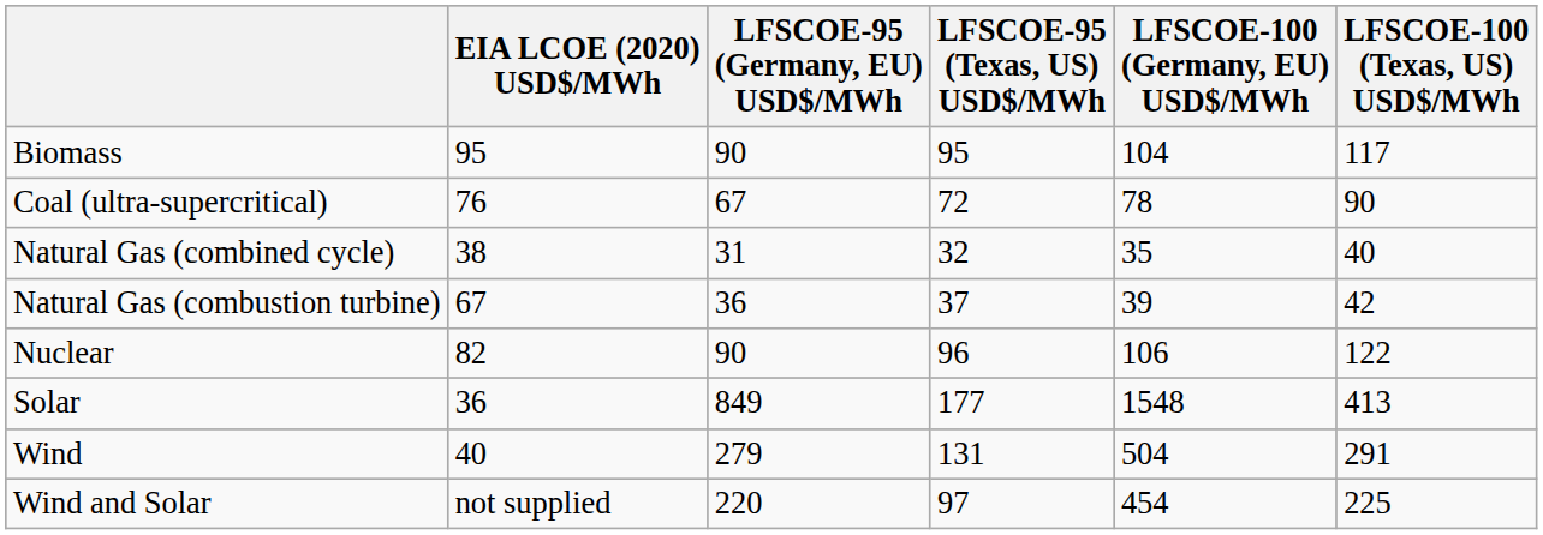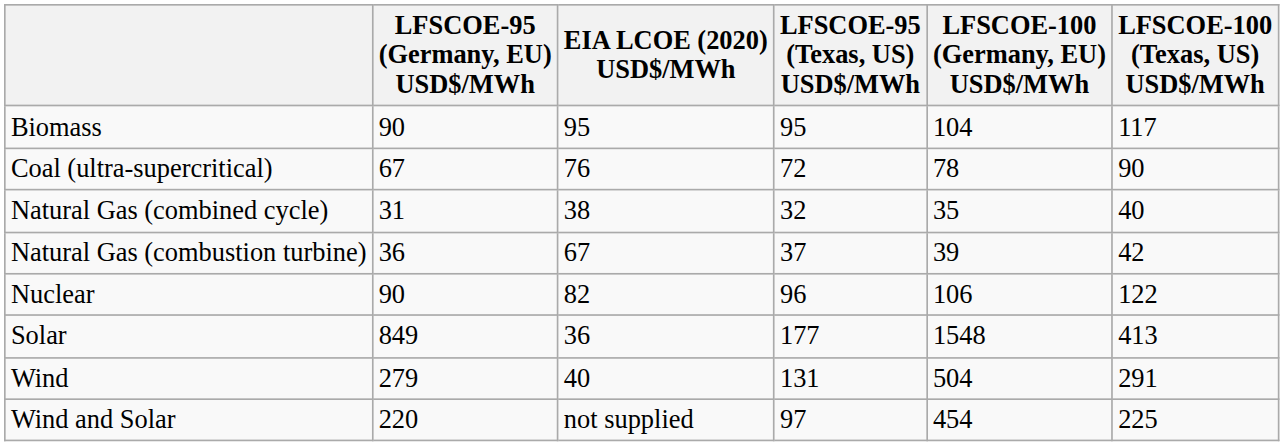 <table class="wikitable">
 <tr>
 <th></th>
+<th>LFSCOE-95<br>(Germany, EU)<br>USD$/MWh</th>
 <th>EIA LCOE (2020)<br>USD$/MWh</th>
-<th>LFSCOE-95<br>(Germany, EU)<br>USD$/MWh</th>
 <th>LFSCOE-95<br>(Texas, US)<br>USD$/MWh</th>
 <th>LFSCOE-100<br>(Germany, EU)<br>USD$/MWh</th>
 <th>LFSCOE-100<br>(Texas, US)<br>USD$/MWh</th>
 </tr>
 <tr>
 <td>Biomass</td>
+<td>90</td>
 <td>95</td>
-<td>90</td>
 <td>95</td>
 <td>104</td>
 <td>117</td>
 </tr>
 <tr>
 <td>Coal (ultra-supercritical)</td>
+<td>67</td>
 <td>76</td>
-<td>67</td>
 <td>72</td>
 <td>78</td>
 <td>90</td>
 </tr>
 <tr>
 <td>Natural Gas (combined cycle)</td>
+<td>31</td>
 <td>38</td>
-<td>31</td>
 <td>32</td>
 <td>35</td>
 <td>40</td>
 </tr>
 <tr>
 <td>Natural Gas (combustion turbine)</td>
+<td>36</td>
 <td>67</td>
-<td>36</td>
 <td>37</td>
 <td>39</td>
 <td>42</td>
 </tr>
 <tr>
 <td>Nuclear</td>
+<td>90</td>
 <td>82</td>
-<td>90</td>
 <td>96</td>
 <td>106</td>
 <td>122</td>
 </tr>
 <tr>
 <td>Solar</td>
+<td>849</td>
 <td>36</td>
-<td>849</td>
 <td>177</td>
 <td>1548</td>
 <td>413</td>
 </tr>
 <tr>
 <td>Wind</td>
+<td>279</td>
 <td>40</td>
-<td>279</td>
 <td>131</td>
 <td>504</td>
 <td>291</td>
 </tr>
 <tr>
 <td>Wind and Solar</td>
+<td>220</td>
 <td>not supplied</td>
-<td>220</td>
 <td>97</td>
 <td>454</td>
 <td>225</td>
 </tr>
 </table>
